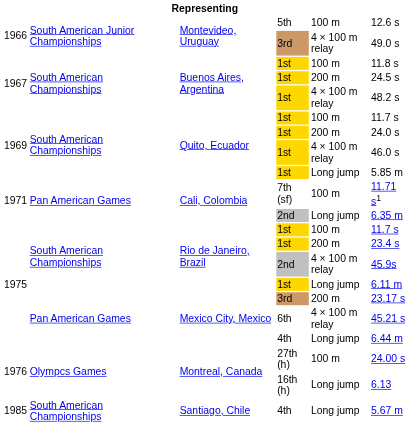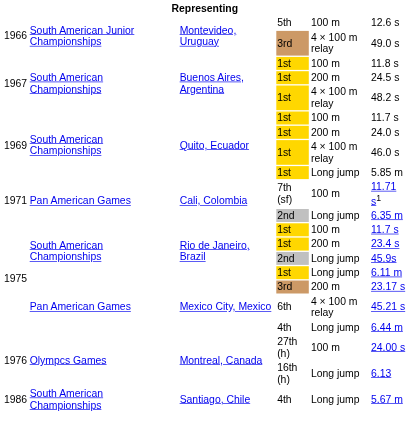 <table>
 <tr>
 <th colspan="6">Representing </th>
 </tr>
 <tr>
 <td rowspan=2>1966</td>
 <td rowspan=2><a href='#'>South American Junior Championships</a></td>
 <td rowspan=2><a href='#'>Montevideo, Uruguay</a></td>
 <td>5th</td>
 <td>100 m</td>
 <td>12.6 s</td>
 </tr>
 <tr>
 <td bgcolor=cc9966>3rd</td>
 <td>4 × 100 m relay</td>
 <td>49.0 s</td>
 </tr>
 <tr>
 <td rowspan=3>1967</td>
 <td rowspan=3><a href='#'>South American Championships</a></td>
 <td rowspan=3><a href='#'>Buenos Aires, Argentina</a></td>
 <td bgcolor=gold>1st</td>
 <td>100 m</td>
 <td>11.8 s</td>
 </tr>
 <tr>
 <td bgcolor=gold>1st</td>
 <td>200 m</td>
 <td>24.5 s</td>
 </tr>
 <tr>
 <td bgcolor=gold>1st</td>
 <td>4 × 100 m relay</td>
 <td>48.2 s</td>
 </tr>
 <tr>
 <td rowspan=4>1969</td>
 <td rowspan=4><a href='#'>South American Championships</a></td>
 <td rowspan=4><a href='#'>Quito, Ecuador</a></td>
 <td bgcolor=gold>1st</td>
 <td>100 m</td>
 <td>11.7 s</td>
 </tr>
 <tr>
 <td bgcolor=gold>1st</td>
 <td>200 m</td>
 <td>24.0 s</td>
 </tr>
 <tr>
 <td bgcolor=gold>1st</td>
 <td>4 × 100 m relay</td>
 <td>46.0 s</td>
 </tr>
 <tr>
 <td bgcolor=gold>1st</td>
 <td>Long jump</td>
 <td>5.85 m</td>
 </tr>
 <tr>
 <td rowspan=2>1971</td>
 <td rowspan=2><a href='#'>Pan American Games</a></td>
 <td rowspan=2><a href='#'>Cali, Colombia</a></td>
 <td>7th (sf)</td>
 <td>100 m</td>
 <td><a href='#'>11.71 s</a><sup>1</sup></td>
 </tr>
 <tr>
 <td bgcolor=silver>2nd</td>
 <td>Long jump</td>
 <td><a href='#'>6.35 m</a></td>
 </tr>
 <tr>
 <td rowspan=7>1975</td>
 <td rowspan=4><a href='#'>South American Championships</a></td>
 <td rowspan=4><a href='#'>Rio de Janeiro, Brazil</a></td>
 <td bgcolor=gold>1st</td>
 <td>100 m</td>
 <td><a href='#'>11.7 s</a></td>
 </tr>
 <tr>
 <td bgcolor=gold>1st</td>
 <td>200 m</td>
 <td><a href='#'>23.4 s</a></td>
 </tr>
 <tr>
 <td bgcolor=silver>2nd</td>
-<td>4 × 100 m relay</td>
+<td>Long jump</td>
 <td><a href='#'>45.9s</a></td>
 </tr>
 <tr>
 <td bgcolor=gold>1st</td>
 <td>Long jump</td>
 <td><a href='#'>6.11 m</a></td>
 </tr>
 <tr>
 <td rowspan=3><a href='#'>Pan American Games</a></td>
 <td rowspan=3><a href='#'>Mexico City, Mexico</a></td>
 <td bgcolor=cc9966>3rd</td>
 <td>200 m</td>
 <td><a href='#'>23.17 s</a></td>
 </tr>
 <tr>
 <td>6th</td>
 <td>4 × 100 m relay</td>
 <td><a href='#'>45.21 s</a></td>
 </tr>
 <tr>
 <td>4th</td>
 <td>Long jump</td>
 <td><a href='#'>6.44 m</a></td>
 </tr>
 <tr>
 <td rowspan=2>1976</td>
 <td rowspan=2><a href='#'>Olympcs Games</a></td>
 <td rowspan=2><a href='#'>Montreal, Canada</a></td>
 <td>27th (h)</td>
 <td>100 m</td>
 <td><a href='#'>24.00 s</a></td>
 </tr>
 <tr>
 <td>16th (h)</td>
 <td>Long jump</td>
 <td><a href='#'>6.13</a></td>
 </tr>
 <tr>
-<td>1985</td>
+<td>1986</td>
 <td><a href='#'>South American Championships</a></td>
 <td><a href='#'>Santiago, Chile</a></td>
 <td>4th</td>
 <td>Long jump</td>
 <td><a href='#'>5.67 m</a></td>
 </tr>
 </table>
